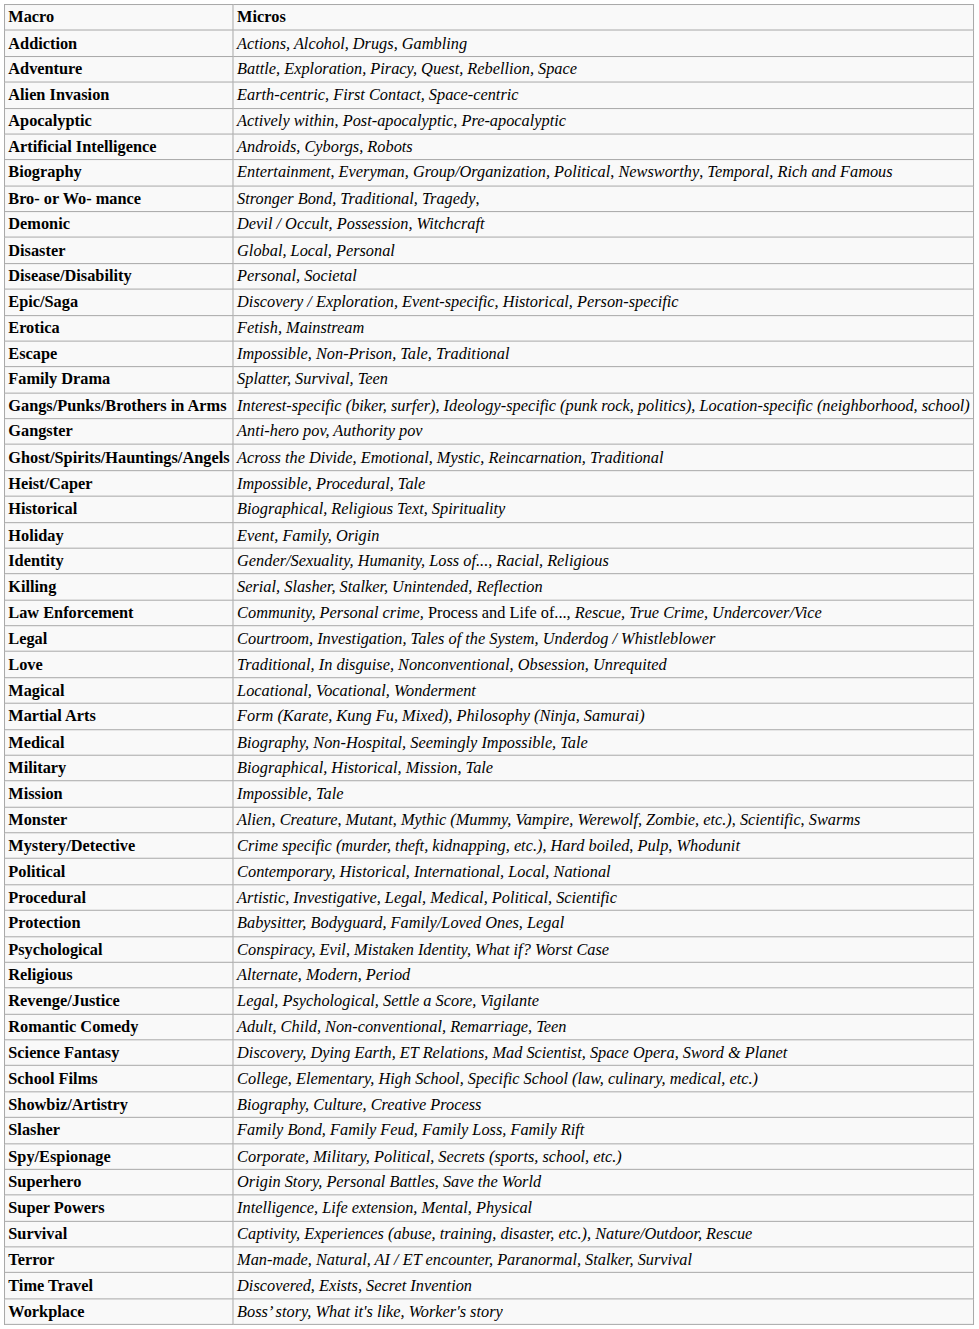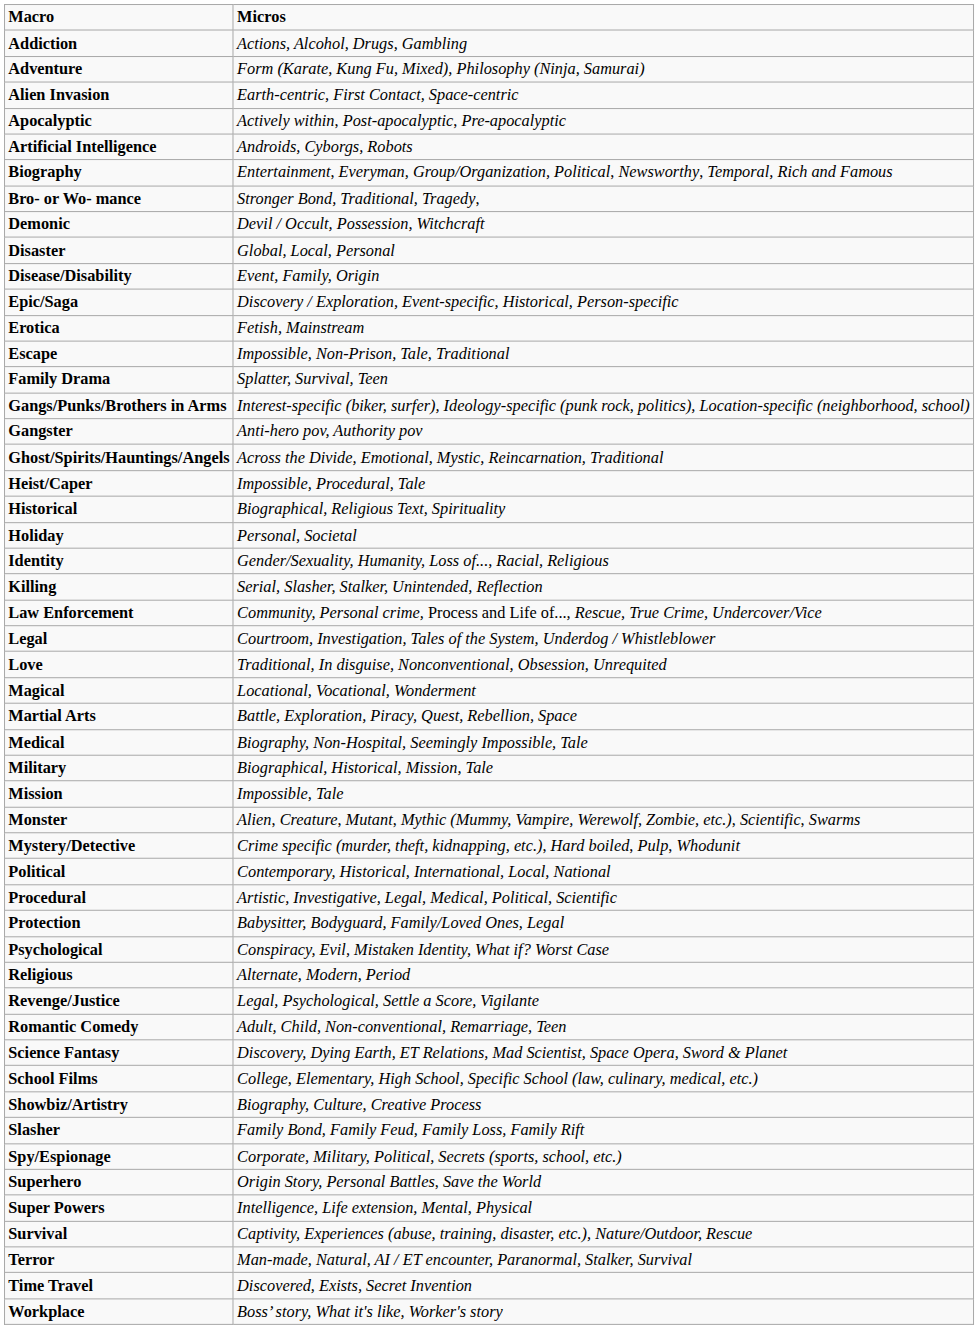 <table class="wikitable">
 <tr>
 <td><strong>Macro</strong></td>
 <td><strong>Micros</strong></td>
 </tr>
 <tr>
 <td><strong>Addiction</strong></td>
 <td><em>Actions, Alcohol, Drugs, Gambling</em></td>
 </tr>
 <tr>
 <td><strong>Adventure</strong></td>
-<td><em>Battle, Exploration, Piracy, Quest, Rebellion, Space</em></td>
+<td><em>Form (Karate, Kung Fu, Mixed), Philosophy (Ninja, Samurai)</em></td>
 </tr>
 <tr>
 <td><strong>Alien Invasion</strong></td>
 <td><em>Earth-centric, First Contact, Space-centric</em></td>
 </tr>
 <tr>
 <td><strong>Apocalyptic</strong></td>
 <td><em>Actively within</em>, <em>Post-apocalyptic</em>, <em>Pre-apocalyptic</em></td>
 </tr>
 <tr>
 <td><strong>Artificial Intelligence</strong></td>
 <td><em>Androids, Cyborgs, Robots</em></td>
 </tr>
 <tr>
 <td><strong>Biography</strong></td>
 <td><em>Entertainment</em>, <em>Everyman, Group/Organization, Political</em>, <em>Newsworthy</em>, <em>Temporal, Rich and Famous</em></td>
 </tr>
 <tr>
 <td><strong>Bro- or Wo- mance</strong></td>
 <td><em>Stronger Bond, Traditional,</em> <em>Tragedy</em>,</td>
 </tr>
 <tr>
 <td><strong>Demonic</strong></td>
 <td><em>Devil / Occult, Possession, Witchcraft</em></td>
 </tr>
 <tr>
 <td><strong>Disaster</strong></td>
 <td><em>Global, Local, Personal</em></td>
 </tr>
 <tr>
 <td><strong>Disease/Disability</strong></td>
-<td><em>Personal, Societal</em></td>
+<td><em>Event, Family, Origin</em></td>
 </tr>
 <tr>
 <td><strong>Epic/Saga</strong></td>
 <td><em>Discovery / Exploration, Event-specific, Historical, Person-specific</em></td>
 </tr>
 <tr>
 <td><strong>Erotica</strong></td>
 <td><em>Fetish, Mainstream</em></td>
 </tr>
 <tr>
 <td><strong>Escape</strong></td>
 <td><em>Impossible, Non-Prison, Tale, Traditional</em></td>
 </tr>
 <tr>
 <td><strong>Family Drama</strong></td>
 <td><em>Splatter, Survival, Teen</em></td>
 </tr>
 <tr>
 <td><strong>Gangs/Punks/Brothers in Arms</strong></td>
 <td><em>Interest-specific (biker, surfer), Ideology-specific (punk rock, politics), Location-specific (neighborhood, school)</em></td>
 </tr>
 <tr>
 <td><strong>Gangster</strong></td>
 <td><em>Anti-hero pov, Authority pov</em></td>
 </tr>
 <tr>
 <td><strong>Ghost/Spirits/Hauntings/Angels</strong></td>
 <td><em>Across the Divide, Emotional, Mystic, Reincarnation, Traditional</em></td>
 </tr>
 <tr>
 <td><strong>Heist/Caper</strong></td>
 <td><em>Impossible, Procedural, Tale</em></td>
 </tr>
 <tr>
 <td><strong>Historical</strong></td>
 <td><em>Biographical, Religious Text, Spirituality</em></td>
 </tr>
 <tr>
 <td><strong>Holiday</strong></td>
-<td><em>Event, Family, Origin</em></td>
+<td><em>Personal, Societal</em></td>
 </tr>
 <tr>
 <td><strong>Identity</strong></td>
 <td><em>Gender/Sexuality, Humanity, Loss of..., Racial, Religious</em></td>
 </tr>
 <tr>
 <td><strong>Killing</strong></td>
 <td><em>Serial, Slasher, Stalker, Unintended, Reflection</em></td>
 </tr>
 <tr>
 <td><strong>Law Enforcement</strong></td>
 <td><em>Community, Personal crime,</em> Process and Life of...<em>, Rescue, True Crime, Undercover/Vice</em></td>
 </tr>
 <tr>
 <td><strong>Legal</strong></td>
 <td><em>Courtroom, Investigation, Tales of the System, Underdog / Whistleblower</em></td>
 </tr>
 <tr>
 <td><strong>Love</strong></td>
 <td><em>Traditional, In disguise, Nonconventional, Obsession, Unrequited</em></td>
 </tr>
 <tr>
 <td><strong>Magical</strong></td>
 <td><em>Locational, Vocational, Wonderment</em></td>
 </tr>
 <tr>
 <td><strong>Martial Arts</strong></td>
-<td><em>Form (Karate, Kung Fu, Mixed), Philosophy (Ninja, Samurai)</em></td>
+<td><em>Battle, Exploration, Piracy, Quest, Rebellion, Space</em></td>
 </tr>
 <tr>
 <td><strong>Medical</strong></td>
 <td><em>Biography, Non-Hospital, Seemingly Impossible, Tale</em></td>
 </tr>
 <tr>
 <td><strong>Military</strong></td>
 <td><em>Biographical, Historical, Mission, Tale</em></td>
 </tr>
 <tr>
 <td><strong>Mission</strong></td>
 <td><em>Impossible, Tale</em></td>
 </tr>
 <tr>
 <td><strong>Monster</strong></td>
 <td><em>Alien</em>, <em>Creature</em>, <em>Mutant</em>, <em>Mythic</em> <em>(Mummy, Vampire,</em> <em>Werewolf, Zombie, etc.)</em>, <em>Scientific</em>, <em>Swarms</em></td>
 </tr>
 <tr>
 <td><strong>Mystery/Detective</strong></td>
 <td><em>Crime specific (murder, theft, kidnapping, etc.)</em>, <em>Hard boiled</em>, <em>Pulp</em>, <em>Whodunit</em></td>
 </tr>
 <tr>
 <td><strong>Political</strong></td>
 <td><em>Contemporary, Historical, International, Local, National</em></td>
 </tr>
 <tr>
 <td><strong>Procedural</strong></td>
 <td><em>Artistic, Investigative, Legal, Medical, Political, Scientific</em></td>
 </tr>
 <tr>
 <td><strong>Protection</strong></td>
 <td><em>Babysitter, Bodyguard, Family/Loved Ones, Legal</em></td>
 </tr>
 <tr>
 <td><strong>Psychological</strong></td>
 <td><em>Conspiracy, Evil, Mistaken Identity, What if? Worst Case</em></td>
 </tr>
 <tr>
 <td><strong>Religious</strong></td>
 <td><em>Alternate, Modern, Period</em></td>
 </tr>
 <tr>
 <td><strong>Revenge/Justice</strong></td>
 <td><em>Legal, Psychological, Settle a Score, Vigilante</em></td>
 </tr>
 <tr>
 <td><strong>Romantic Comedy</strong></td>
 <td><em>Adult, Child, Non-conventional, Remarriage, Teen</em></td>
 </tr>
 <tr>
 <td><strong>Science Fantasy</strong></td>
 <td><em>Discovery, Dying Earth, ET Relations, Mad Scientist, Space Opera, Sword & Planet</em></td>
 </tr>
 <tr>
 <td><strong>School Films</strong></td>
 <td><em>College, Elementary, High School, Specific School (law, culinary, medical, etc.)</em></td>
 </tr>
 <tr>
 <td><strong>Showbiz/Artistry</strong></td>
 <td><em>Biography, Culture, Creative Process</em></td>
 </tr>
 <tr>
 <td><strong>Slasher</strong></td>
 <td><em>Family Bond, Family Feud, Family Loss, Family Rift</em></td>
 </tr>
 <tr>
 <td><strong>Spy/Espionage</strong></td>
 <td><em>Corporate, Military, Political, Secrets (sports, school, etc.)</em></td>
 </tr>
 <tr>
 <td><strong>Superhero</strong></td>
 <td><em>Origin Story,</em> <em>Personal Battles</em>, <em>Save the World</em></td>
 </tr>
 <tr>
 <td><strong>Super Powers</strong></td>
 <td><em>Intelligence, Life extension, Mental, Physical</em></td>
 </tr>
 <tr>
 <td><strong>Survival</strong></td>
 <td><em>Captivity, Experiences (abuse, training, disaster, etc.), Nature/Outdoor, Rescue</em></td>
 </tr>
 <tr>
 <td><strong>Terror</strong></td>
 <td><em>Man-made, Natural, AI / ET encounter, Paranormal, Stalker, Survival</em></td>
 </tr>
 <tr>
 <td><strong>Time Travel</strong></td>
 <td><em>Discovered, Exists, Secret Invention</em></td>
 </tr>
 <tr>
 <td><strong>Workplace</strong></td>
 <td><em>Boss’ story, What it's like, Worker's story</em></td>
 </tr>
 </table>
